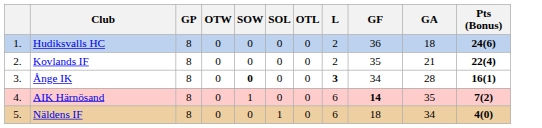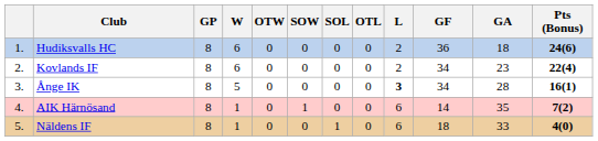 <table class="wikitable">
 <tr>
 <th width="30"></th>
 <th width="200">Club</th>
 <th width="30">GP</th>
+<th width="30">W</th>
 <th width="30">OTW</th>
 <th width="30">SOW</th>
 <th width="30">SOL</th>
 <th width="30">OTL</th>
 <th width="30">L</th>
 <th width="70">GF</th>
 <th width="70">GA</th>
 <th width="70">Pts (Bonus)</th>
 </tr>
 <tr bgcolor="#BCD2EE" align="center">
 <td>1.</td>
 <td align="left"><a href='#'>Hudiksvalls HC</a></td>
 <td>8</td>
+<td>6</td>
 <td>0</td>
 <td>0</td>
 <td>0</td>
 <td>0</td>
 <td>2</td>
 <td>36</td>
 <td>18</td>
 <td><strong>24(6)</strong></td>
 </tr>
 <tr bgcolor="#FFFFFF" align="center">
 <td>2.</td>
 <td align="left"><a href='#'>Kovlands IF</a></td>
 <td>8</td>
+<td>6</td>
 <td>0</td>
 <td>0</td>
 <td>0</td>
 <td>0</td>
 <td>2</td>
-<td>35</td>
-<td>21</td>
+<td>34</td>
+<td>23</td>
 <td><strong>22(4)</strong></td>
 </tr>
 <tr bgcolor="#FFFFFF" align="center">
 <td>3.</td>
 <td align="left"><a href='#'>Ånge IK</a></td>
 <td>8</td>
+<td>5</td>
 <td>0</td>
-<td><strong>0</strong></td>
+<td>0</td>
 <td>0</td>
 <td>0</td>
 <td><strong>3</strong></td>
 <td>34</td>
 <td>28</td>
 <td><strong>16(1)</strong></td>
 </tr>
 <tr bgcolor="#FFCCCC" align="center">
 <td>4.</td>
 <td align="left"><a href='#'>AIK Härnösand</a></td>
 <td>8</td>
+<td>1</td>
 <td>0</td>
 <td>1</td>
 <td>0</td>
 <td>0</td>
 <td>6</td>
-<td><strong>14</strong></td>
+<td>14</td>
 <td>35</td>
 <td><strong>7(2)</strong></td>
 </tr>
 <tr bgcolor="#EECFA1" align="center">
 <td>5.</td>
 <td align="left"><a href='#'>Näldens IF</a></td>
 <td>8</td>
+<td>1</td>
 <td>0</td>
 <td>0</td>
 <td>1</td>
 <td>0</td>
 <td>6</td>
 <td>18</td>
-<td>34</td>
+<td>33</td>
 <td><strong>4(0)</strong></td>
 </tr>
 </table>
